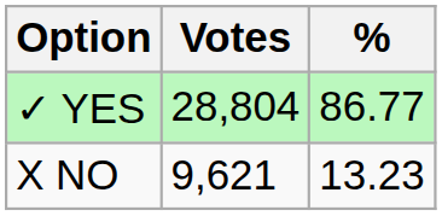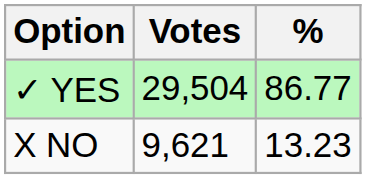 <table class="wikitable">
 <tr>
 <th>Option</th>
 <th>Votes</th>
 <th>%</th>
 </tr>
 <tr>
 <td style=background:#bbf8be>✓ YES</td>
-<td style=background:#bbf8be>28,804</td>
+<td style=background:#bbf8be>29,504</td>
 <td style=background:#bbf8be>86.77</td>
 </tr>
 <tr>
 <td>X NO</td>
 <td>9,621</td>
 <td>13.23</td>
 </tr>
 </table>
